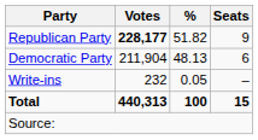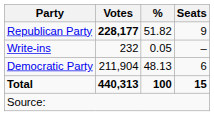 <table class=wikitable style=text-align:right>
 <tr>
 <th>Party</th>
 <th>Votes</th>
 <th>%</th>
 <th>Seats</th>
 </tr>
 <tr>
 <td align=left><a href='#'>Republican Party</a></td>
 <td><strong>228,177</strong></td>
 <td>51.82</td>
 <td>9</td>
 </tr>
 <tr>
+<td align=left><a href='#'>Write-ins</a></td>
+<td>232</td>
+<td>0.05</td>
+<td>–</td>
+</tr>
+<tr>
 <td align=left><a href='#'>Democratic Party</a></td>
 <td>211,904</td>
 <td>48.13</td>
 <td>6</td>
-</tr>
-<tr>
-<td align=left><a href='#'>Write-ins</a></td>
-<td>232</td>
-<td>0.05</td>
-<td>–</td>
 </tr>
 <tr>
 <td align=left><strong>Total</strong></td>
 <td><strong>440,313</strong></td>
 <td><strong>100</strong></td>
 <td><strong>15</strong></td>
 </tr>
 <tr>
 <td colspan=4 align=left>Source: </td>
 </tr>
 </table>
